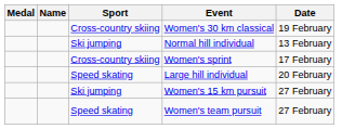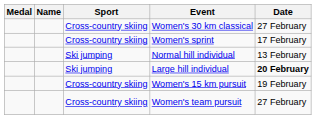 <table class="wikitable sortable" style="font-size:90%">
 <tr>
 <th>Medal</th>
 <th>Name</th>
 <th>Sport</th>
 <th>Event</th>
 <th>Date</th>
 </tr>
 <tr>
 <td></td>
 <td></td>
 <td><a href='#'>Cross-country skiing</a></td>
 <td><a href='#'>Women's 30 km classical</a></td>
-<td>19 February</td>
+<td>27 February</td>
+</tr>
+<tr>
+<td></td>
+<td></td>
+<td><a href='#'>Cross-country skiing</a></td>
+<td><a href='#'>Women's sprint</a></td>
+<td>17 February</td>
 </tr>
 <tr>
 <td></td>
 <td></td>
 <td><a href='#'>Ski jumping</a></td>
 <td><a href='#'>Normal hill individual</a></td>
 <td>13 February</td>
 </tr>
 <tr>
 <td></td>
 <td></td>
-<td><a href='#'>Cross-country skiing</a></td>
-<td><a href='#'>Women's sprint</a></td>
-<td>17 February</td>
+<td><a href='#'>Ski jumping</a></td>
+<td><a href='#'>Large hill individual</a></td>
+<td><strong>20 February</strong></td>
 </tr>
 <tr>
 <td></td>
 <td></td>
-<td><a href='#'>Speed skating</a></td>
-<td><a href='#'>Large hill individual</a></td>
-<td>20 February</td>
-</tr>
-<tr>
-<td></td>
-<td></td>
-<td><a href='#'>Ski jumping</a></td>
+<td><a href='#'>Cross-country skiing</a></td>
 <td><a href='#'>Women's 15 km pursuit</a></td>
-<td>27 February</td>
+<td>19 February</td>
 </tr>
 <tr>
 <td></td>
 <td><br><br></td>
-<td><a href='#'>Speed skating</a></td>
+<td><a href='#'>Cross-country skiing</a></td>
 <td><a href='#'>Women's team pursuit</a></td>
 <td>27 February</td>
 </tr>
 </table>
